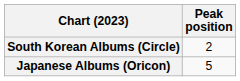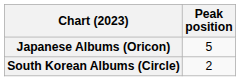 <table class="wikitable plainrowheaders sortable" style="text-align:center">
 <tr>
 <th scope="col">Chart (2023)</th>
 <th scope="col">Peak<br>position</th>
 </tr>
 <tr>
+<th scope="row">Japanese Albums (Oricon)</th>
+<td>5</td>
+</tr>
+<tr>
 <th scope="row">South Korean Albums (Circle)</th>
 <td>2</td>
 </tr>
-<tr>
-<th scope="row">Japanese Albums (Oricon)</th>
-<td>5</td>
-</tr>
 </table>
